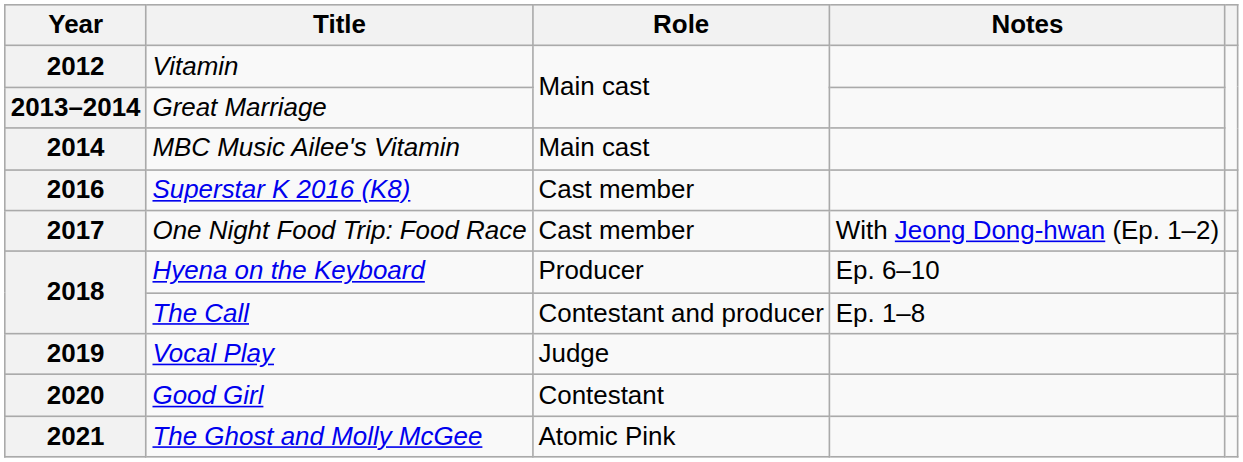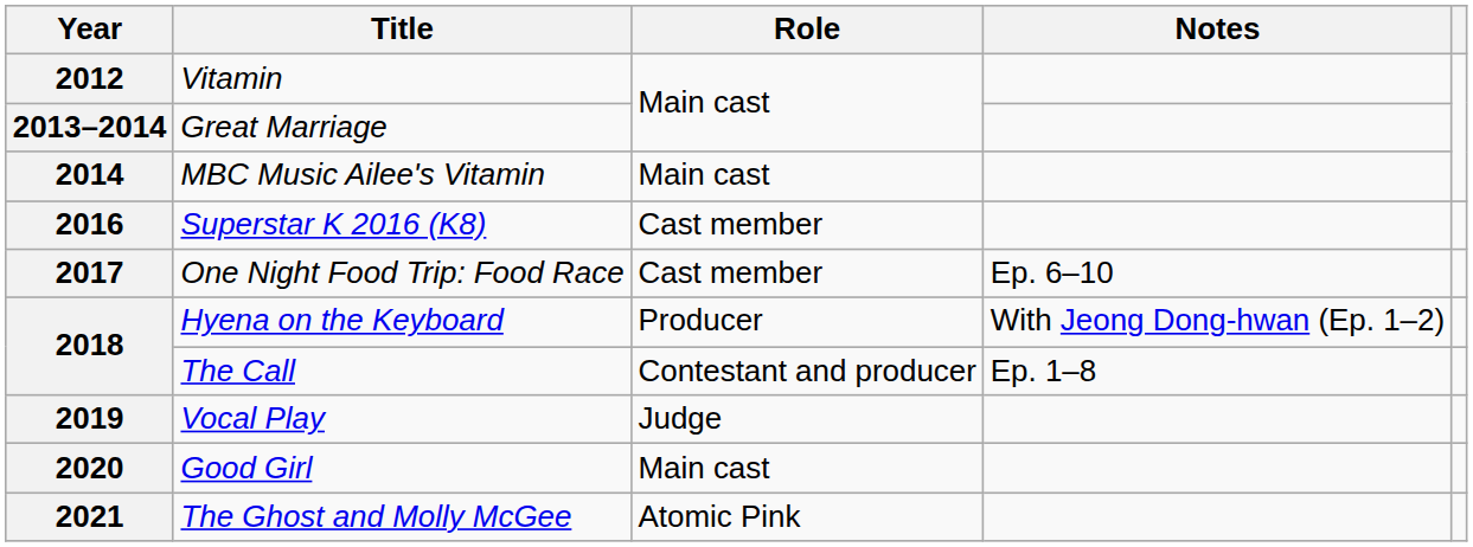 <table class="wikitable plainrowheaders sortable">
 <tr>
 <th scope="col">Year</th>
 <th scope="col">Title</th>
 <th scope="col">Role</th>
 <th scope="col">Notes</th>
 <th scope="col" class="unsortable"></th>
 </tr>
 <tr>
 <th scope="row">2012</th>
 <td><em>Vitamin</em></td>
 <td rowspan="2">Main cast</td>
 <td></td>
 <td rowspan="3" style="text-align:center"></td>
 </tr>
 <tr>
 <th scope="row">2013–2014</th>
 <td><em>Great Marriage</em></td>
 <td style="text-align:center"></td>
 </tr>
 <tr>
 <th scope="row">2014</th>
 <td><em>MBC Music Ailee's Vitamin</em></td>
 <td>Main cast</td>
 <td style="text-align:center"></td>
 </tr>
 <tr>
 <th scope="row">2016</th>
 <td><a href='#'><em>Superstar K 2016 (K8)</em></a></td>
 <td>Cast member</td>
 <td></td>
 <td style="text-align:center"></td>
 </tr>
 <tr>
 <th scope="row">2017</th>
 <td><em>One Night Food Trip: Food Race</em></td>
 <td>Cast member</td>
-<td>With <a href='#'>Jeong Dong-hwan</a> (Ep. 1–2)</td>
+<td>Ep. 6–10</td>
 <td style="text-align:center"></td>
 </tr>
 <tr>
 <th scope="row" rowspan="2">2018</th>
 <td><em><a href='#'>Hyena on the Keyboard</a></em></td>
 <td>Producer</td>
-<td>Ep. 6–10</td>
+<td>With <a href='#'>Jeong Dong-hwan</a> (Ep. 1–2)</td>
 <td style="text-align:center"></td>
 </tr>
 <tr>
 <td><em><a href='#'>The Call</a></em></td>
 <td>Contestant and producer</td>
 <td>Ep. 1–8</td>
 <td style="text-align:center"></td>
 </tr>
 <tr>
 <th scope="row">2019</th>
 <td><em><a href='#'>Vocal Play</a></em></td>
 <td>Judge</td>
 <td></td>
 <td style="text-align:center"></td>
 </tr>
 <tr>
 <th scope="row">2020</th>
 <td><em><a href='#'>Good Girl</a></em></td>
-<td>Contestant</td>
+<td>Main cast</td>
 <td></td>
 <td style="text-align:center"></td>
 </tr>
 <tr>
 <th scope="row">2021</th>
 <td><em><a href='#'>The Ghost and Molly McGee</a></em></td>
 <td>Atomic Pink</td>
 <td></td>
 <td style="text-align:center"></td>
 </tr>
 </table>
